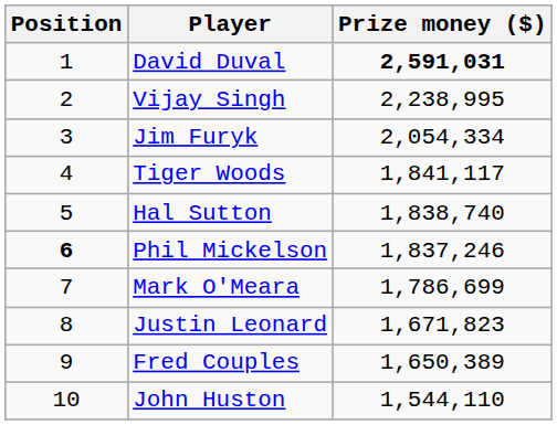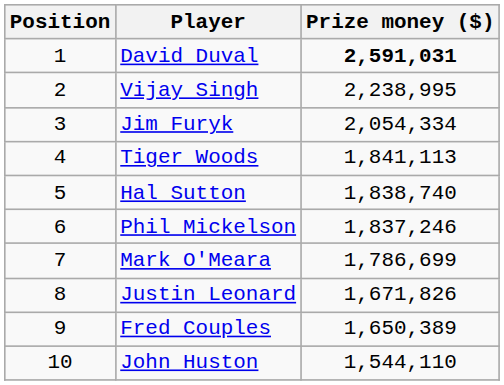 <table class="wikitable">
 <tr>
 <th>Position</th>
 <th>Player</th>
 <th>Prize money ($)</th>
 </tr>
 <tr>
 <td align=center>1</td>
 <td> <a href='#'>David Duval</a></td>
 <td align=center><strong>2,591,031</strong></td>
 </tr>
 <tr>
 <td align=center>2</td>
 <td> <a href='#'>Vijay Singh</a></td>
 <td align=center>2,238,995</td>
 </tr>
 <tr>
 <td align=center>3</td>
 <td> <a href='#'>Jim Furyk</a></td>
 <td align=center>2,054,334</td>
 </tr>
 <tr>
 <td align=center>4</td>
 <td> <a href='#'>Tiger Woods</a></td>
-<td align=center>1,841,117</td>
+<td align=center>1,841,113</td>
 </tr>
 <tr>
 <td align=center>5</td>
 <td> <a href='#'>Hal Sutton</a></td>
 <td align=center>1,838,740</td>
 </tr>
 <tr>
-<td align=center><strong>6</strong></td>
+<td align=center>6</td>
 <td> <a href='#'>Phil Mickelson</a></td>
 <td align=center>1,837,246</td>
 </tr>
 <tr>
 <td align=center>7</td>
 <td> <a href='#'>Mark O'Meara</a></td>
 <td align=center>1,786,699</td>
 </tr>
 <tr>
 <td align=center>8</td>
 <td> <a href='#'>Justin Leonard</a></td>
-<td align=center>1,671,823</td>
+<td align=center>1,671,826</td>
 </tr>
 <tr>
 <td align=center>9</td>
 <td> <a href='#'>Fred Couples</a></td>
 <td align=center>1,650,389</td>
 </tr>
 <tr>
 <td align=center>10</td>
 <td> <a href='#'>John Huston</a></td>
 <td align=center>1,544,110</td>
 </tr>
 </table>
